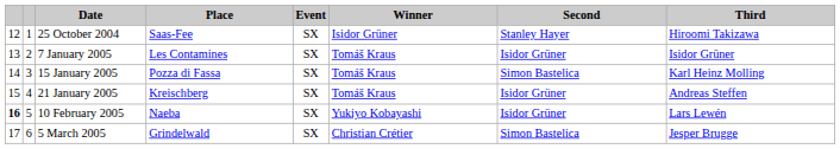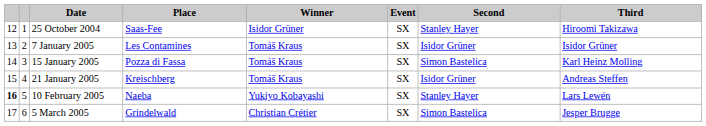 <table class="wikitable plainrowheaders" style="background:#fff; font-size:86%; line-height:16px; border:grey solid 1px; border-collapse:collapse;">
 <tr style="background:#ccc; text-align:center;">
 <th scope="col" style="background:#ccc; width=20 px;"></th>
 <th scope="col" style="background:#ccc; width=30 px;"></th>
 <th scope="col" style="background:#ccc; width:120px;">Date</th>
 <th scope="col" style="background:#ccc; width:160px;">Place</th>
+<th scope="col" style="background:#ccc; width:185px;">Winner</th>
 <th scope="col" style="background:#ccc; width:15px;">Event</th>
-<th scope="col" style="background:#ccc; width:185px;">Winner</th>
 <th scope="col" style="background:#ccc; width:185px;">Second</th>
 <th scope="col" style="background:#ccc; width:185px;">Third</th>
 </tr>
 <tr>
 <td align=center>12</td>
 <td align=center>1</td>
 <td>25 October 2004</td>
 <td> <a href='#'>Saas-Fee</a></td>
+<td> <a href='#'>Isidor Grüner</a></td>
 <td align=center>SX</td>
-<td> <a href='#'>Isidor Grüner</a></td>
 <td> <a href='#'>Stanley Hayer</a></td>
 <td> <a href='#'>Hiroomi Takizawa</a></td>
 </tr>
 <tr>
 <td align=center>13</td>
 <td align=center>2</td>
 <td>7 January 2005</td>
 <td> <a href='#'>Les Contamines</a></td>
+<td> <a href='#'>Tomáš Kraus</a></td>
 <td align=center>SX</td>
-<td> <a href='#'>Tomáš Kraus</a></td>
 <td> <a href='#'>Isidor Grüner</a></td>
 <td> <a href='#'>Isidor Grüner</a></td>
 </tr>
 <tr>
 <td align=center>14</td>
 <td align=center>3</td>
 <td>15 January 2005</td>
 <td> <a href='#'>Pozza di Fassa</a></td>
+<td> <a href='#'>Tomáš Kraus</a></td>
 <td align=center>SX</td>
-<td> <a href='#'>Tomáš Kraus</a></td>
 <td> <a href='#'>Simon Bastelica</a></td>
 <td> <a href='#'>Karl Heinz Molling</a></td>
 </tr>
 <tr>
 <td align=center>15</td>
 <td align=center>4</td>
 <td>21 January 2005</td>
 <td> <a href='#'>Kreischberg</a></td>
+<td> <a href='#'>Tomáš Kraus</a></td>
 <td align=center>SX</td>
-<td> <a href='#'>Tomáš Kraus</a></td>
 <td> <a href='#'>Isidor Grüner</a></td>
 <td> <a href='#'>Andreas Steffen</a></td>
 </tr>
 <tr>
 <td align=center><strong>16</strong></td>
 <td align=center>5</td>
 <td>10 February 2005</td>
 <td> <a href='#'>Naeba</a></td>
+<td> <a href='#'>Yukiyo Kobayashi</a></td>
 <td align=center>SX</td>
-<td> <a href='#'>Yukiyo Kobayashi</a></td>
-<td> <a href='#'>Isidor Grüner</a></td>
+<td> <a href='#'>Stanley Hayer</a></td>
 <td> <a href='#'>Lars Lewén</a></td>
 </tr>
 <tr>
 <td align=center>17</td>
 <td align=center>6</td>
 <td>5 March 2005<small></small></td>
 <td> <a href='#'>Grindelwald</a></td>
+<td> <a href='#'>Christian Crétier</a></td>
 <td align=center>SX</td>
-<td> <a href='#'>Christian Crétier</a></td>
 <td> <a href='#'>Simon Bastelica</a></td>
 <td> <a href='#'>Jesper Brugge</a></td>
 </tr>
 </table>
